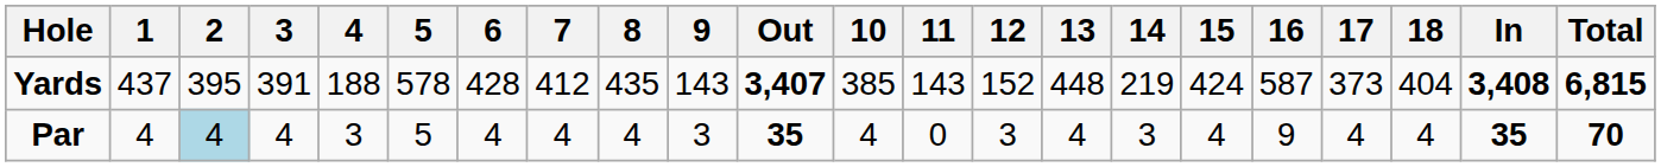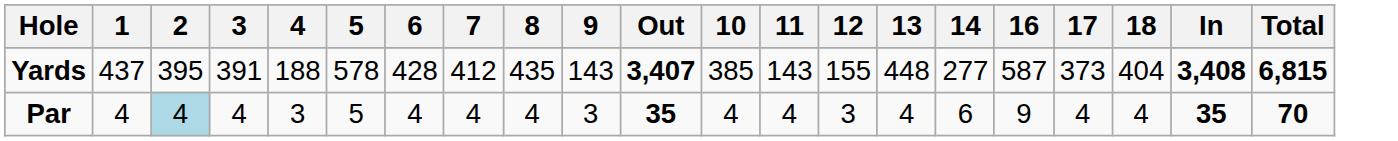 <table class="wikitable" style="text-align:center">
 <tr>
 <th>Hole</th>
 <th>1</th>
 <th>2</th>
 <th>3</th>
 <th>4</th>
 <th>5</th>
 <th>6</th>
 <th>7</th>
 <th>8</th>
 <th>9</th>
 <th>Out</th>
 <th>10</th>
 <th>11</th>
 <th>12</th>
 <th>13</th>
 <th>14</th>
-<th>15</th>
 <th>16</th>
 <th>17</th>
 <th>18</th>
 <th>In</th>
 <th>Total</th>
 </tr>
 <tr>
 <td><strong>Yards</strong></td>
 <td>437</td>
 <td>395</td>
 <td>391</td>
 <td>188</td>
 <td>578</td>
 <td>428</td>
 <td>412</td>
 <td>435</td>
 <td>143</td>
 <td><strong>3,407</strong></td>
 <td>385</td>
 <td>143</td>
-<td>152</td>
+<td>155</td>
 <td>448</td>
-<td>219</td>
-<td>424</td>
+<td>277</td>
 <td>587</td>
 <td>373</td>
 <td>404</td>
 <td><strong>3,408</strong></td>
 <td><strong>6,815</strong></td>
 </tr>
 <tr>
 <td><strong>Par</strong></td>
 <td>4</td>
 <td style="background: lightblue;">4</td>
 <td>4</td>
 <td>3</td>
 <td>5</td>
 <td>4</td>
 <td>4</td>
 <td>4</td>
 <td>3</td>
 <td><strong>35</strong></td>
 <td>4</td>
-<td>0</td>
-<td>3</td>
 <td>4</td>
 <td>3</td>
 <td>4</td>
+<td>6</td>
 <td>9</td>
 <td>4</td>
 <td>4</td>
 <td><strong>35</strong></td>
 <td><strong>70</strong></td>
 </tr>
 </table>
